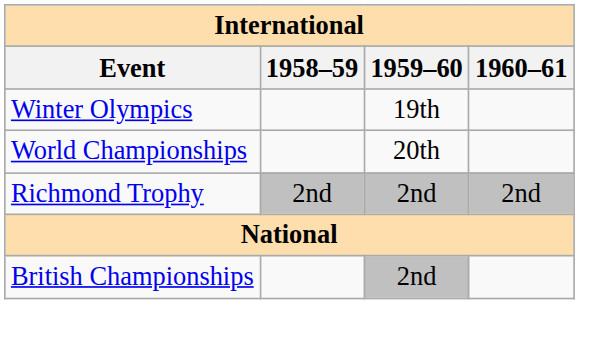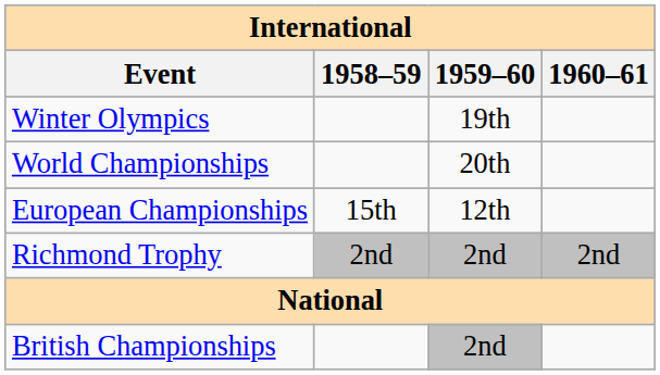 <table class="wikitable" style="text-align:center">
 <tr>
 <th style="background-color: #ffdead; " colspan=4 align=center>International</th>
 </tr>
 <tr>
 <th>Event</th>
 <th>1958–59</th>
 <th>1959–60</th>
 <th>1960–61</th>
 </tr>
 <tr>
 <td align=left><a href='#'>Winter Olympics</a></td>
 <td></td>
 <td>19th</td>
 <td></td>
 </tr>
 <tr>
 <td align=left><a href='#'>World Championships</a></td>
 <td></td>
 <td>20th</td>
 <td></td>
 </tr>
 <tr>
+<td align=left><a href='#'>European Championships</a></td>
+<td>15th</td>
+<td>12th</td>
+<td></td>
+</tr>
+<tr>
 <td align=left><a href='#'>Richmond Trophy</a></td>
 <td bgcolor=silver>2nd</td>
 <td bgcolor=silver>2nd</td>
 <td bgcolor=silver>2nd</td>
 </tr>
 <tr>
 <th style="background-color: #ffdead; " colspan=4 align=center>National</th>
 </tr>
 <tr>
 <td align=left><a href='#'>British Championships</a></td>
 <td></td>
 <td bgcolor=silver>2nd</td>
 <td></td>
 </tr>
 </table>
